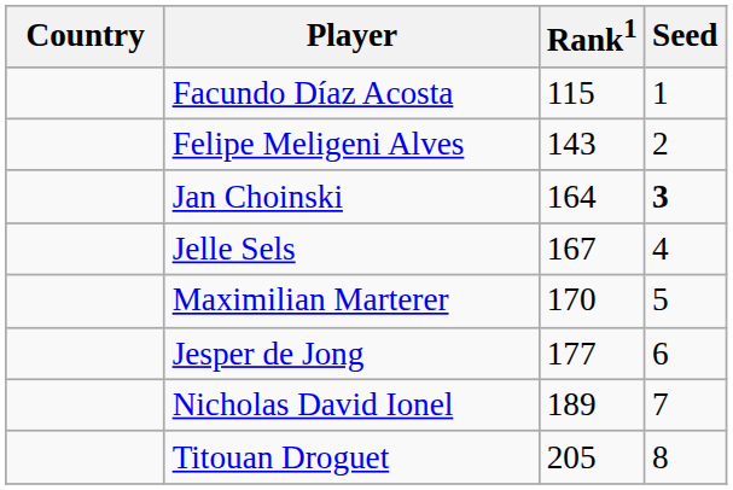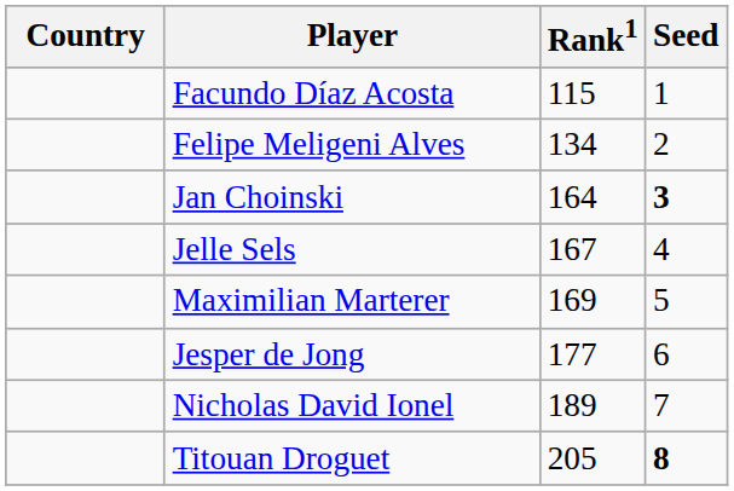 <table class="sortable wikitable">
 <tr>
 <th width="70">Country</th>
 <th width="175">Player</th>
 <th>Rank<sup>1</sup></th>
 <th>Seed</th>
 </tr>
 <tr>
 <td></td>
 <td><a href='#'>Facundo Díaz Acosta</a></td>
 <td>115</td>
 <td>1</td>
 </tr>
 <tr>
 <td></td>
 <td><a href='#'>Felipe Meligeni Alves</a></td>
-<td>143</td>
+<td>134</td>
 <td>2</td>
 </tr>
 <tr>
 <td></td>
 <td><a href='#'>Jan Choinski</a></td>
 <td>164</td>
 <td><strong>3</strong></td>
 </tr>
 <tr>
 <td></td>
 <td><a href='#'>Jelle Sels</a></td>
 <td>167</td>
 <td>4</td>
 </tr>
 <tr>
 <td></td>
 <td><a href='#'>Maximilian Marterer</a></td>
-<td>170</td>
+<td>169</td>
 <td>5</td>
 </tr>
 <tr>
 <td></td>
 <td><a href='#'>Jesper de Jong</a></td>
 <td>177</td>
 <td>6</td>
 </tr>
 <tr>
 <td></td>
 <td><a href='#'>Nicholas David Ionel</a></td>
 <td>189</td>
 <td>7</td>
 </tr>
 <tr>
 <td></td>
 <td><a href='#'>Titouan Droguet</a></td>
 <td>205</td>
-<td>8</td>
+<td><strong>8</strong></td>
 </tr>
 </table>
